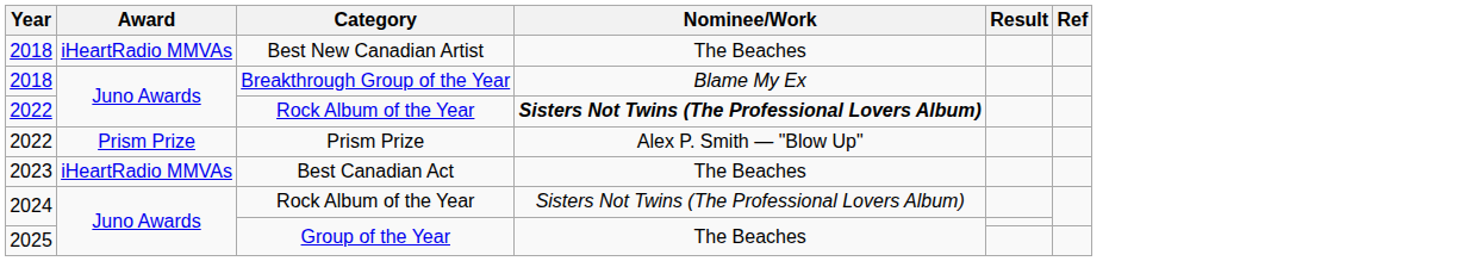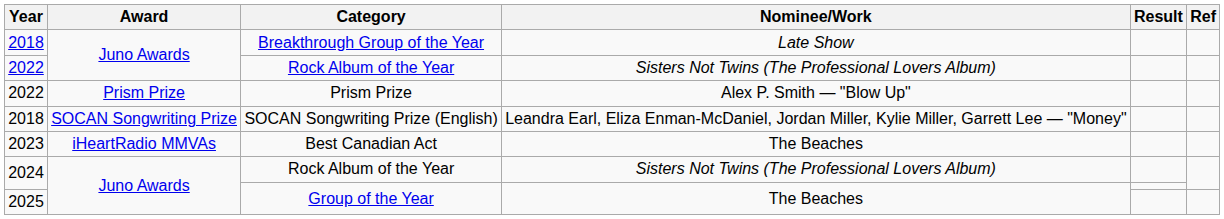 <table class="wikitable plainrowheaders" style="text-align:center;">
 <tr>
 <th>Year</th>
 <th>Award</th>
 <th>Category</th>
 <th>Nominee/Work</th>
 <th>Result</th>
 <th>Ref</th>
 </tr>
 <tr>
 <td><a href='#'>2018</a></td>
-<td><a href='#'>iHeartRadio MMVAs</a></td>
-<td>Best New Canadian Artist</td>
-<td>The Beaches</td>
-<td></td>
-<td></td>
-</tr>
-<tr>
-<td><a href='#'>2018</a></td>
 <td rowspan="2"><a href='#'>Juno Awards</a></td>
 <td><a href='#'>Breakthrough Group of the Year</a></td>
-<td><em>Blame My Ex</em></td>
+<td><em>Late Show</em></td>
 <td></td>
 <td></td>
 </tr>
 <tr>
 <td><a href='#'>2022</a></td>
 <td><a href='#'>Rock Album of the Year</a></td>
-<td><strong><em>Sisters Not Twins (The Professional Lovers Album)</em></strong></td>
+<td><em>Sisters Not Twins (The Professional Lovers Album)</em></td>
 <td></td>
 <td></td>
 </tr>
 <tr>
 <td>2022</td>
 <td><a href='#'>Prism Prize</a></td>
 <td>Prism Prize</td>
 <td>Alex P. Smith — "Blow Up"</td>
+<td></td>
+<td></td>
+</tr>
+<tr>
+<td>2018</td>
+<td><a href='#'>SOCAN Songwriting Prize</a></td>
+<td>SOCAN Songwriting Prize (English)</td>
+<td>Leandra Earl, Eliza Enman-McDaniel, Jordan Miller, Kylie Miller, Garrett Lee — "Money"</td>
 <td></td>
 <td></td>
 </tr>
 <tr>
 <td>2023</td>
 <td><a href='#'>iHeartRadio MMVAs</a></td>
 <td>Best Canadian Act</td>
 <td>The Beaches</td>
 <td></td>
 <td></td>
 </tr>
 <tr>
 <td rowspan="2">2024</td>
 <td rowspan="3"><a href='#'>Juno Awards</a></td>
 <td>Rock Album of the Year</td>
 <td><em>Sisters Not Twins (The Professional Lovers Album)</em></td>
 <td></td>
 <td rowspan=2></td>
 </tr>
 <tr>
 <td rowspan="2"><a href='#'>Group of the Year</a></td>
 <td rowspan="2">The Beaches</td>
 <td></td>
 </tr>
 <tr>
 <td>2025</td>
 <td></td>
 <td></td>
 </tr>
 </table>
